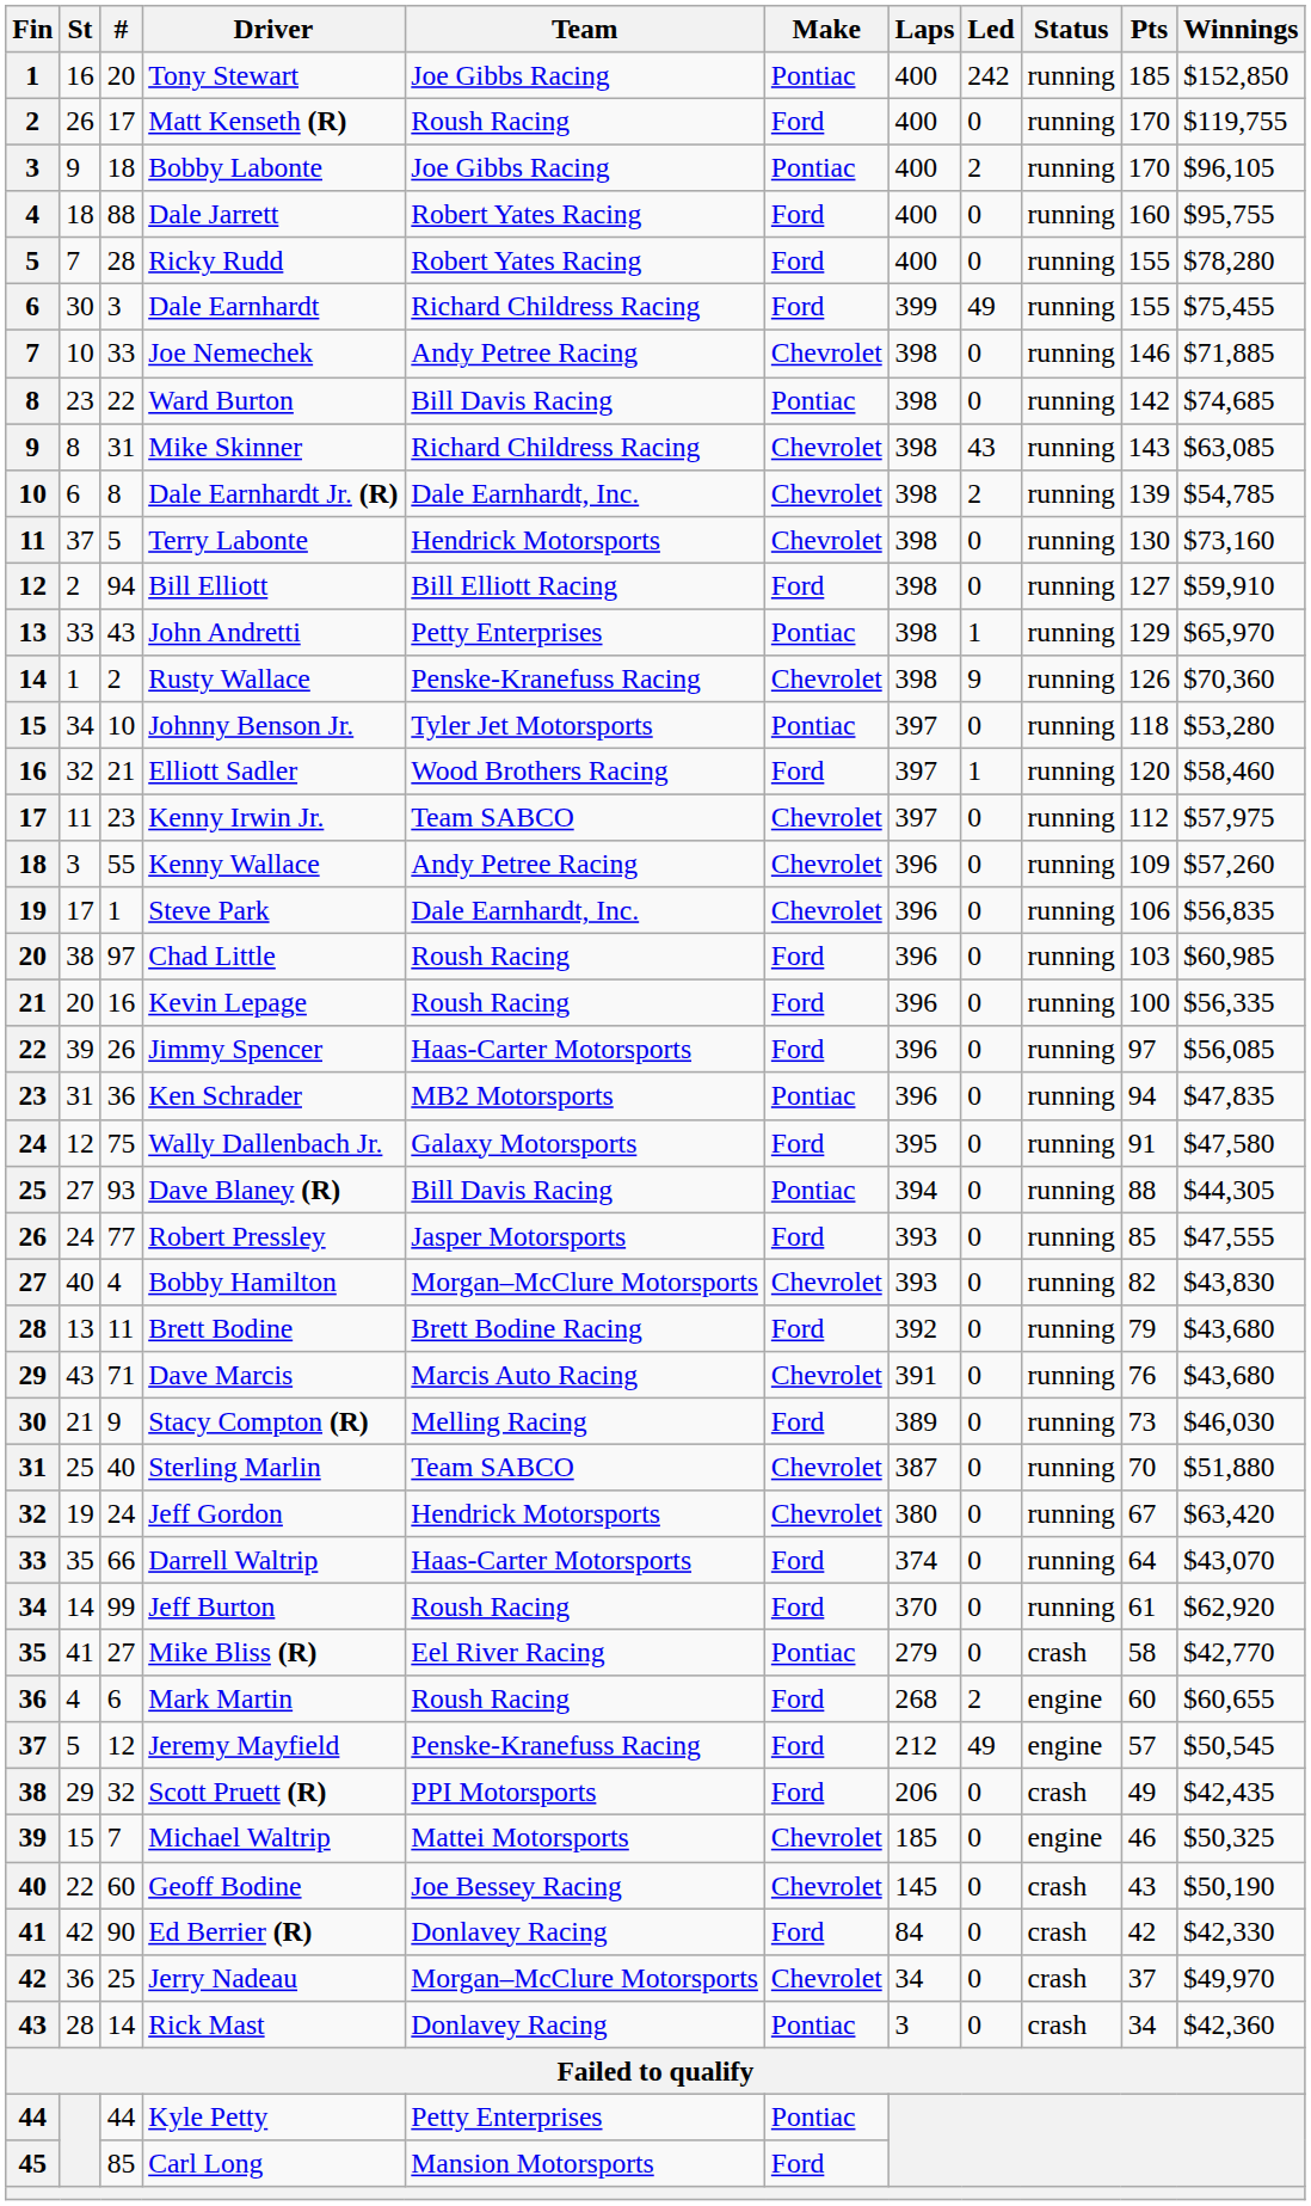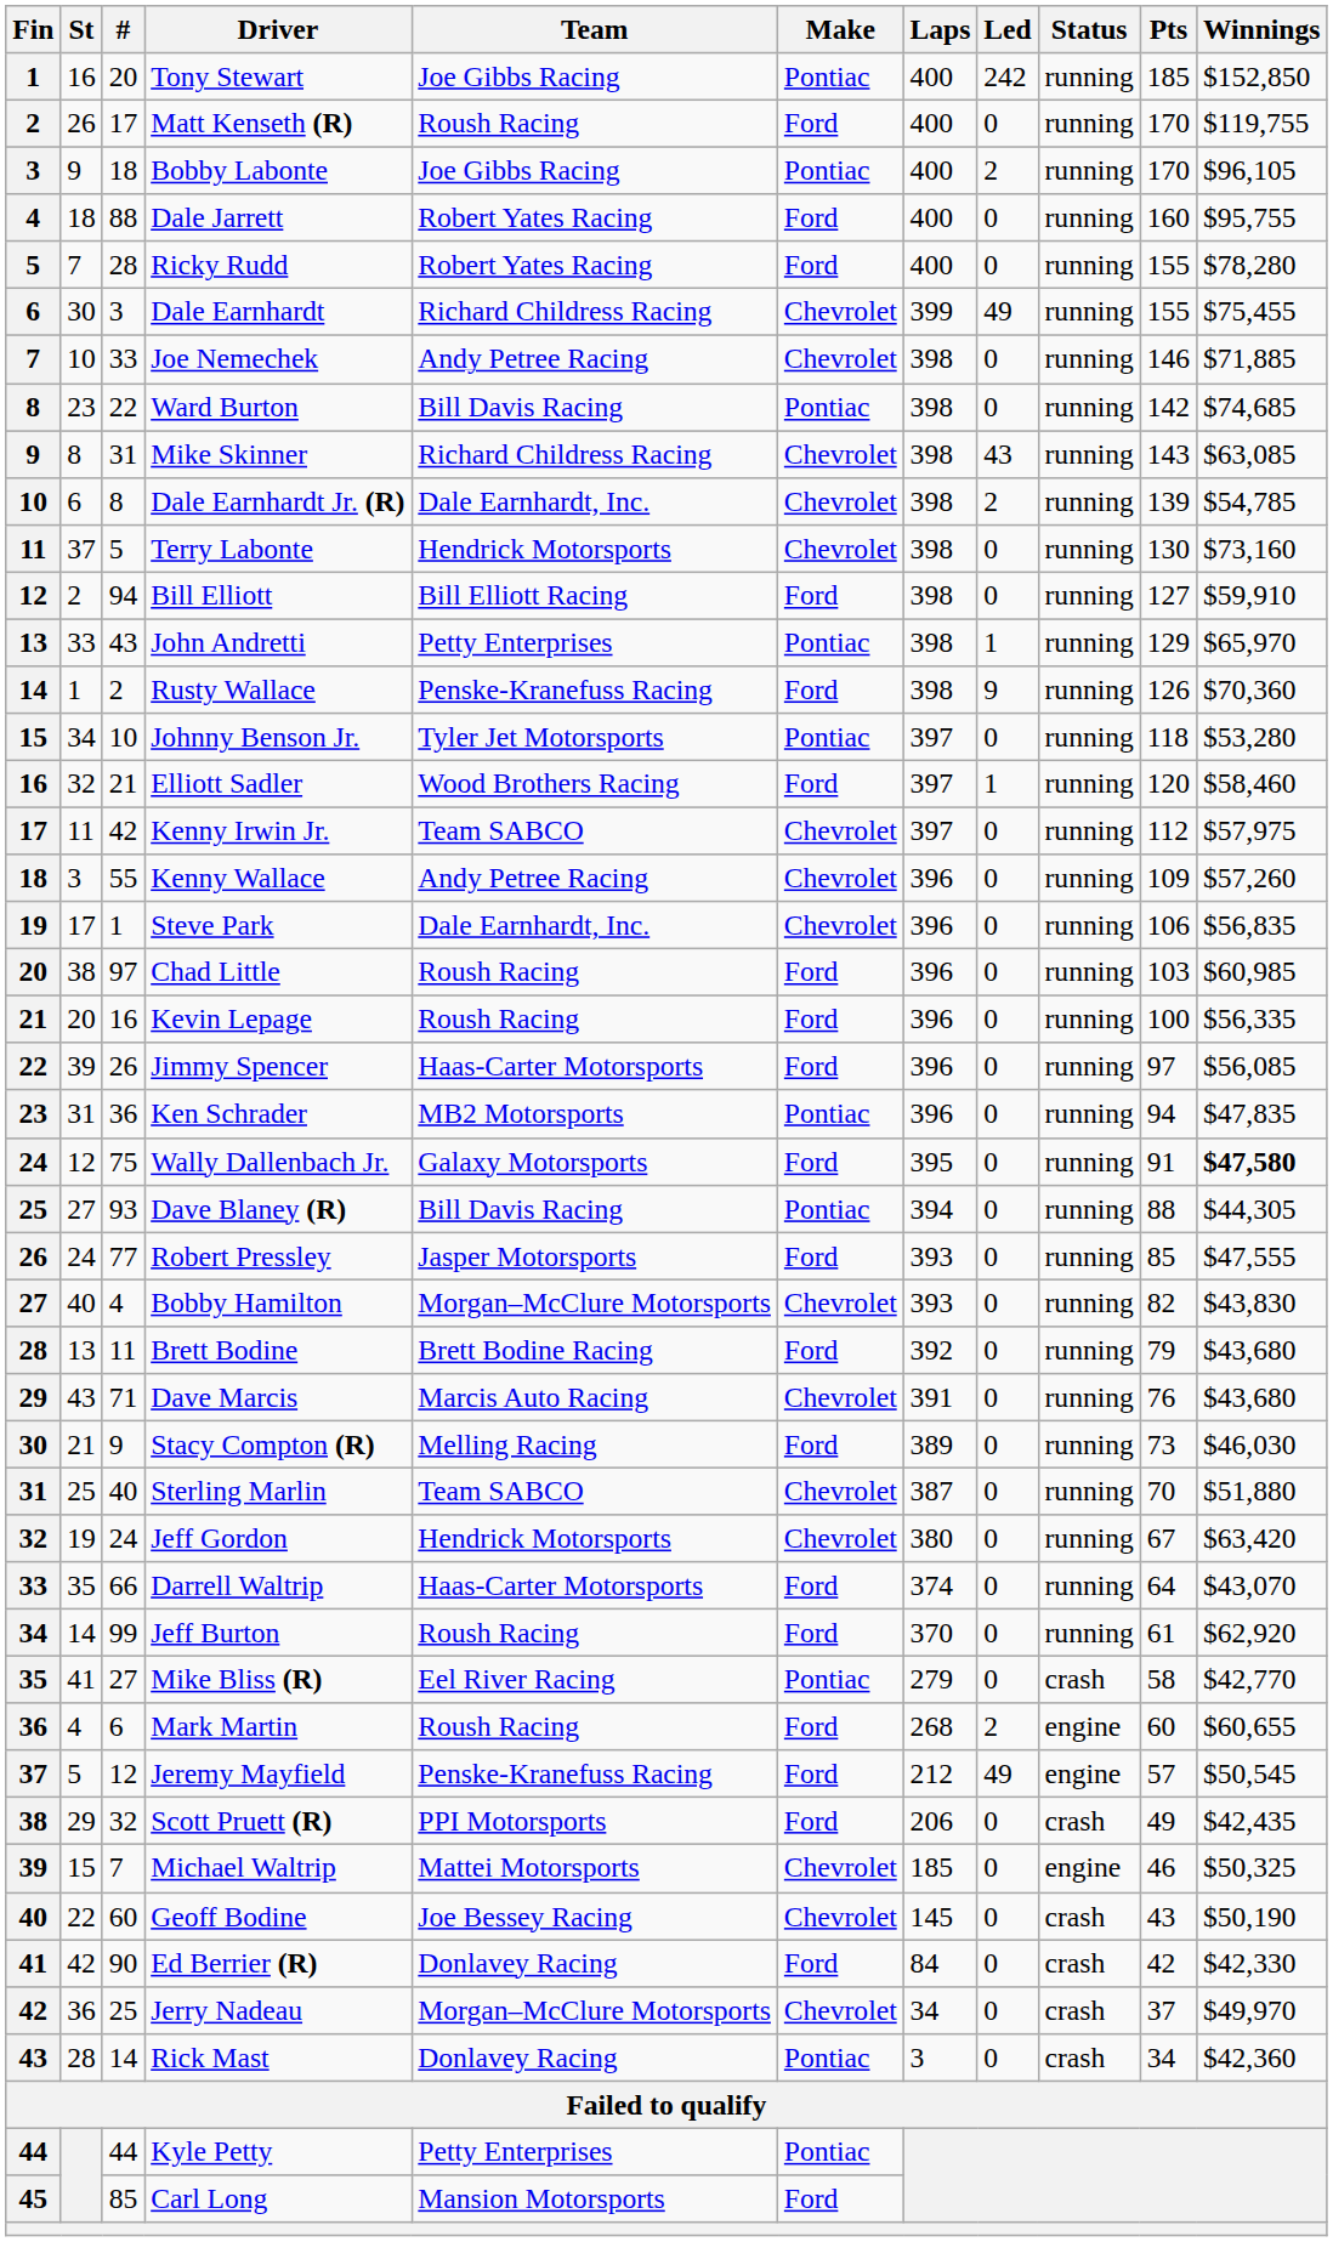 <table class="wikitable" style="font-size:95%">
 <tr>
 <th>Fin</th>
 <th>St</th>
 <th>#</th>
 <th>Driver</th>
 <th>Team</th>
 <th>Make</th>
 <th>Laps</th>
 <th>Led</th>
 <th>Status</th>
 <th>Pts</th>
 <th>Winnings</th>
 </tr>
 <tr>
 <th>1</th>
 <td>16</td>
 <td>20</td>
 <td><a href='#'>Tony Stewart</a></td>
 <td><a href='#'>Joe Gibbs Racing</a></td>
 <td><a href='#'>Pontiac</a></td>
 <td>400</td>
 <td>242</td>
 <td>running</td>
 <td>185</td>
 <td>$152,850</td>
 </tr>
 <tr>
 <th>2</th>
 <td>26</td>
 <td>17</td>
 <td><a href='#'>Matt Kenseth</a> <strong>(R)</strong></td>
 <td><a href='#'>Roush Racing</a></td>
 <td><a href='#'>Ford</a></td>
 <td>400</td>
 <td>0</td>
 <td>running</td>
 <td>170</td>
 <td>$119,755</td>
 </tr>
 <tr>
 <th>3</th>
 <td>9</td>
 <td>18</td>
 <td><a href='#'>Bobby Labonte</a></td>
 <td><a href='#'>Joe Gibbs Racing</a></td>
 <td><a href='#'>Pontiac</a></td>
 <td>400</td>
 <td>2</td>
 <td>running</td>
 <td>170</td>
 <td>$96,105</td>
 </tr>
 <tr>
 <th>4</th>
 <td>18</td>
 <td>88</td>
 <td><a href='#'>Dale Jarrett</a></td>
 <td><a href='#'>Robert Yates Racing</a></td>
 <td><a href='#'>Ford</a></td>
 <td>400</td>
 <td>0</td>
 <td>running</td>
 <td>160</td>
 <td>$95,755</td>
 </tr>
 <tr>
 <th>5</th>
 <td>7</td>
 <td>28</td>
 <td><a href='#'>Ricky Rudd</a></td>
 <td><a href='#'>Robert Yates Racing</a></td>
 <td><a href='#'>Ford</a></td>
 <td>400</td>
 <td>0</td>
 <td>running</td>
 <td>155</td>
 <td>$78,280</td>
 </tr>
 <tr>
 <th>6</th>
 <td>30</td>
 <td>3</td>
 <td><a href='#'>Dale Earnhardt</a></td>
 <td><a href='#'>Richard Childress Racing</a></td>
-<td><a href='#'>Ford</a></td>
+<td><a href='#'>Chevrolet</a></td>
 <td>399</td>
 <td>49</td>
 <td>running</td>
 <td>155</td>
 <td>$75,455</td>
 </tr>
 <tr>
 <th>7</th>
 <td>10</td>
 <td>33</td>
 <td><a href='#'>Joe Nemechek</a></td>
 <td><a href='#'>Andy Petree Racing</a></td>
 <td><a href='#'>Chevrolet</a></td>
 <td>398</td>
 <td>0</td>
 <td>running</td>
 <td>146</td>
 <td>$71,885</td>
 </tr>
 <tr>
 <th>8</th>
 <td>23</td>
 <td>22</td>
 <td><a href='#'>Ward Burton</a></td>
 <td><a href='#'>Bill Davis Racing</a></td>
 <td><a href='#'>Pontiac</a></td>
 <td>398</td>
 <td>0</td>
 <td>running</td>
 <td>142</td>
 <td>$74,685</td>
 </tr>
 <tr>
 <th>9</th>
 <td>8</td>
 <td>31</td>
 <td><a href='#'>Mike Skinner</a></td>
 <td><a href='#'>Richard Childress Racing</a></td>
 <td><a href='#'>Chevrolet</a></td>
 <td>398</td>
 <td>43</td>
 <td>running</td>
 <td>143</td>
 <td>$63,085</td>
 </tr>
 <tr>
 <th>10</th>
 <td>6</td>
 <td>8</td>
 <td><a href='#'>Dale Earnhardt Jr.</a> <strong>(R)</strong></td>
 <td><a href='#'>Dale Earnhardt, Inc.</a></td>
 <td><a href='#'>Chevrolet</a></td>
 <td>398</td>
 <td>2</td>
 <td>running</td>
 <td>139</td>
 <td>$54,785</td>
 </tr>
 <tr>
 <th>11</th>
 <td>37</td>
 <td>5</td>
 <td><a href='#'>Terry Labonte</a></td>
 <td><a href='#'>Hendrick Motorsports</a></td>
 <td><a href='#'>Chevrolet</a></td>
 <td>398</td>
 <td>0</td>
 <td>running</td>
 <td>130</td>
 <td>$73,160</td>
 </tr>
 <tr>
 <th>12</th>
 <td>2</td>
 <td>94</td>
 <td><a href='#'>Bill Elliott</a></td>
 <td><a href='#'>Bill Elliott Racing</a></td>
 <td><a href='#'>Ford</a></td>
 <td>398</td>
 <td>0</td>
 <td>running</td>
 <td>127</td>
 <td>$59,910</td>
 </tr>
 <tr>
 <th>13</th>
 <td>33</td>
 <td>43</td>
 <td><a href='#'>John Andretti</a></td>
 <td><a href='#'>Petty Enterprises</a></td>
 <td><a href='#'>Pontiac</a></td>
 <td>398</td>
 <td>1</td>
 <td>running</td>
 <td>129</td>
 <td>$65,970</td>
 </tr>
 <tr>
 <th>14</th>
 <td>1</td>
 <td>2</td>
 <td><a href='#'>Rusty Wallace</a></td>
 <td><a href='#'>Penske-Kranefuss Racing</a></td>
-<td><a href='#'>Chevrolet</a></td>
+<td><a href='#'>Ford</a></td>
 <td>398</td>
 <td>9</td>
 <td>running</td>
 <td>126</td>
 <td>$70,360</td>
 </tr>
 <tr>
 <th>15</th>
 <td>34</td>
 <td>10</td>
 <td><a href='#'>Johnny Benson Jr.</a></td>
 <td><a href='#'>Tyler Jet Motorsports</a></td>
 <td><a href='#'>Pontiac</a></td>
 <td>397</td>
 <td>0</td>
 <td>running</td>
 <td>118</td>
 <td>$53,280</td>
 </tr>
 <tr>
 <th>16</th>
 <td>32</td>
 <td>21</td>
 <td><a href='#'>Elliott Sadler</a></td>
 <td><a href='#'>Wood Brothers Racing</a></td>
 <td><a href='#'>Ford</a></td>
 <td>397</td>
 <td>1</td>
 <td>running</td>
 <td>120</td>
 <td>$58,460</td>
 </tr>
 <tr>
 <th>17</th>
 <td>11</td>
-<td>23</td>
+<td>42</td>
 <td><a href='#'>Kenny Irwin Jr.</a></td>
 <td><a href='#'>Team SABCO</a></td>
 <td><a href='#'>Chevrolet</a></td>
 <td>397</td>
 <td>0</td>
 <td>running</td>
 <td>112</td>
 <td>$57,975</td>
 </tr>
 <tr>
 <th>18</th>
 <td>3</td>
 <td>55</td>
 <td><a href='#'>Kenny Wallace</a></td>
 <td><a href='#'>Andy Petree Racing</a></td>
 <td><a href='#'>Chevrolet</a></td>
 <td>396</td>
 <td>0</td>
 <td>running</td>
 <td>109</td>
 <td>$57,260</td>
 </tr>
 <tr>
 <th>19</th>
 <td>17</td>
 <td>1</td>
 <td><a href='#'>Steve Park</a></td>
 <td><a href='#'>Dale Earnhardt, Inc.</a></td>
 <td><a href='#'>Chevrolet</a></td>
 <td>396</td>
 <td>0</td>
 <td>running</td>
 <td>106</td>
 <td>$56,835</td>
 </tr>
 <tr>
 <th>20</th>
 <td>38</td>
 <td>97</td>
 <td><a href='#'>Chad Little</a></td>
 <td><a href='#'>Roush Racing</a></td>
 <td><a href='#'>Ford</a></td>
 <td>396</td>
 <td>0</td>
 <td>running</td>
 <td>103</td>
 <td>$60,985</td>
 </tr>
 <tr>
 <th>21</th>
 <td>20</td>
 <td>16</td>
 <td><a href='#'>Kevin Lepage</a></td>
 <td><a href='#'>Roush Racing</a></td>
 <td><a href='#'>Ford</a></td>
 <td>396</td>
 <td>0</td>
 <td>running</td>
 <td>100</td>
 <td>$56,335</td>
 </tr>
 <tr>
 <th>22</th>
 <td>39</td>
 <td>26</td>
 <td><a href='#'>Jimmy Spencer</a></td>
 <td><a href='#'>Haas-Carter Motorsports</a></td>
 <td><a href='#'>Ford</a></td>
 <td>396</td>
 <td>0</td>
 <td>running</td>
 <td>97</td>
 <td>$56,085</td>
 </tr>
 <tr>
 <th>23</th>
 <td>31</td>
 <td>36</td>
 <td><a href='#'>Ken Schrader</a></td>
 <td><a href='#'>MB2 Motorsports</a></td>
 <td><a href='#'>Pontiac</a></td>
 <td>396</td>
 <td>0</td>
 <td>running</td>
 <td>94</td>
 <td>$47,835</td>
 </tr>
 <tr>
 <th>24</th>
 <td>12</td>
 <td>75</td>
 <td><a href='#'>Wally Dallenbach Jr.</a></td>
 <td><a href='#'>Galaxy Motorsports</a></td>
 <td><a href='#'>Ford</a></td>
 <td>395</td>
 <td>0</td>
 <td>running</td>
 <td>91</td>
-<td>$47,580</td>
+<td><strong>$47,580</strong></td>
 </tr>
 <tr>
 <th>25</th>
 <td>27</td>
 <td>93</td>
 <td><a href='#'>Dave Blaney</a> <strong>(R)</strong></td>
 <td><a href='#'>Bill Davis Racing</a></td>
 <td><a href='#'>Pontiac</a></td>
 <td>394</td>
 <td>0</td>
 <td>running</td>
 <td>88</td>
 <td>$44,305</td>
 </tr>
 <tr>
 <th>26</th>
 <td>24</td>
 <td>77</td>
 <td><a href='#'>Robert Pressley</a></td>
 <td><a href='#'>Jasper Motorsports</a></td>
 <td><a href='#'>Ford</a></td>
 <td>393</td>
 <td>0</td>
 <td>running</td>
 <td>85</td>
 <td>$47,555</td>
 </tr>
 <tr>
 <th>27</th>
 <td>40</td>
 <td>4</td>
 <td><a href='#'>Bobby Hamilton</a></td>
 <td><a href='#'>Morgan–McClure Motorsports</a></td>
 <td><a href='#'>Chevrolet</a></td>
 <td>393</td>
 <td>0</td>
 <td>running</td>
 <td>82</td>
 <td>$43,830</td>
 </tr>
 <tr>
 <th>28</th>
 <td>13</td>
 <td>11</td>
 <td><a href='#'>Brett Bodine</a></td>
 <td><a href='#'>Brett Bodine Racing</a></td>
 <td><a href='#'>Ford</a></td>
 <td>392</td>
 <td>0</td>
 <td>running</td>
 <td>79</td>
 <td>$43,680</td>
 </tr>
 <tr>
 <th>29</th>
 <td>43</td>
 <td>71</td>
 <td><a href='#'>Dave Marcis</a></td>
 <td><a href='#'>Marcis Auto Racing</a></td>
 <td><a href='#'>Chevrolet</a></td>
 <td>391</td>
 <td>0</td>
 <td>running</td>
 <td>76</td>
 <td>$43,680</td>
 </tr>
 <tr>
 <th>30</th>
 <td>21</td>
 <td>9</td>
 <td><a href='#'>Stacy Compton</a> <strong>(R)</strong></td>
 <td><a href='#'>Melling Racing</a></td>
 <td><a href='#'>Ford</a></td>
 <td>389</td>
 <td>0</td>
 <td>running</td>
 <td>73</td>
 <td>$46,030</td>
 </tr>
 <tr>
 <th>31</th>
 <td>25</td>
 <td>40</td>
 <td><a href='#'>Sterling Marlin</a></td>
 <td><a href='#'>Team SABCO</a></td>
 <td><a href='#'>Chevrolet</a></td>
 <td>387</td>
 <td>0</td>
 <td>running</td>
 <td>70</td>
 <td>$51,880</td>
 </tr>
 <tr>
 <th>32</th>
 <td>19</td>
 <td>24</td>
 <td><a href='#'>Jeff Gordon</a></td>
 <td><a href='#'>Hendrick Motorsports</a></td>
 <td><a href='#'>Chevrolet</a></td>
 <td>380</td>
 <td>0</td>
 <td>running</td>
 <td>67</td>
 <td>$63,420</td>
 </tr>
 <tr>
 <th>33</th>
 <td>35</td>
 <td>66</td>
 <td><a href='#'>Darrell Waltrip</a></td>
 <td><a href='#'>Haas-Carter Motorsports</a></td>
 <td><a href='#'>Ford</a></td>
 <td>374</td>
 <td>0</td>
 <td>running</td>
 <td>64</td>
 <td>$43,070</td>
 </tr>
 <tr>
 <th>34</th>
 <td>14</td>
 <td>99</td>
 <td><a href='#'>Jeff Burton</a></td>
 <td><a href='#'>Roush Racing</a></td>
 <td><a href='#'>Ford</a></td>
 <td>370</td>
 <td>0</td>
 <td>running</td>
 <td>61</td>
 <td>$62,920</td>
 </tr>
 <tr>
 <th>35</th>
 <td>41</td>
 <td>27</td>
 <td><a href='#'>Mike Bliss</a> <strong>(R)</strong></td>
 <td><a href='#'>Eel River Racing</a></td>
 <td><a href='#'>Pontiac</a></td>
 <td>279</td>
 <td>0</td>
 <td>crash</td>
 <td>58</td>
 <td>$42,770</td>
 </tr>
 <tr>
 <th>36</th>
 <td>4</td>
 <td>6</td>
 <td><a href='#'>Mark Martin</a></td>
 <td><a href='#'>Roush Racing</a></td>
 <td><a href='#'>Ford</a></td>
 <td>268</td>
 <td>2</td>
 <td>engine</td>
 <td>60</td>
 <td>$60,655</td>
 </tr>
 <tr>
 <th>37</th>
 <td>5</td>
 <td>12</td>
 <td><a href='#'>Jeremy Mayfield</a></td>
 <td><a href='#'>Penske-Kranefuss Racing</a></td>
 <td><a href='#'>Ford</a></td>
 <td>212</td>
 <td>49</td>
 <td>engine</td>
 <td>57</td>
 <td>$50,545</td>
 </tr>
 <tr>
 <th>38</th>
 <td>29</td>
 <td>32</td>
 <td><a href='#'>Scott Pruett</a> <strong>(R)</strong></td>
 <td><a href='#'>PPI Motorsports</a></td>
 <td><a href='#'>Ford</a></td>
 <td>206</td>
 <td>0</td>
 <td>crash</td>
 <td>49</td>
 <td>$42,435</td>
 </tr>
 <tr>
 <th>39</th>
 <td>15</td>
 <td>7</td>
 <td><a href='#'>Michael Waltrip</a></td>
 <td><a href='#'>Mattei Motorsports</a></td>
 <td><a href='#'>Chevrolet</a></td>
 <td>185</td>
 <td>0</td>
 <td>engine</td>
 <td>46</td>
 <td>$50,325</td>
 </tr>
 <tr>
 <th>40</th>
 <td>22</td>
 <td>60</td>
 <td><a href='#'>Geoff Bodine</a></td>
 <td><a href='#'>Joe Bessey Racing</a></td>
 <td><a href='#'>Chevrolet</a></td>
 <td>145</td>
 <td>0</td>
 <td>crash</td>
 <td>43</td>
 <td>$50,190</td>
 </tr>
 <tr>
 <th>41</th>
 <td>42</td>
 <td>90</td>
 <td><a href='#'>Ed Berrier</a> <strong>(R)</strong></td>
 <td><a href='#'>Donlavey Racing</a></td>
 <td><a href='#'>Ford</a></td>
 <td>84</td>
 <td>0</td>
 <td>crash</td>
 <td>42</td>
 <td>$42,330</td>
 </tr>
 <tr>
 <th>42</th>
 <td>36</td>
 <td>25</td>
 <td><a href='#'>Jerry Nadeau</a></td>
 <td><a href='#'>Morgan–McClure Motorsports</a></td>
 <td><a href='#'>Chevrolet</a></td>
 <td>34</td>
 <td>0</td>
 <td>crash</td>
 <td>37</td>
 <td>$49,970</td>
 </tr>
 <tr>
 <th>43</th>
 <td>28</td>
 <td>14</td>
 <td><a href='#'>Rick Mast</a></td>
 <td><a href='#'>Donlavey Racing</a></td>
 <td><a href='#'>Pontiac</a></td>
 <td>3</td>
 <td>0</td>
 <td>crash</td>
 <td>34</td>
 <td>$42,360</td>
 </tr>
 <tr>
 <th colspan="11">Failed to qualify</th>
 </tr>
 <tr>
 <th>44</th>
 <th rowspan="2"></th>
 <td>44</td>
 <td><a href='#'>Kyle Petty</a></td>
 <td><a href='#'>Petty Enterprises</a></td>
 <td><a href='#'>Pontiac</a></td>
 <th colspan="5" rowspan="2"></th>
 </tr>
 <tr>
 <th>45</th>
 <td>85</td>
 <td><a href='#'>Carl Long</a></td>
 <td><a href='#'>Mansion Motorsports</a></td>
 <td><a href='#'>Ford</a></td>
 </tr>
 <tr>
 <th colspan="11"></th>
 </tr>
 </table>
